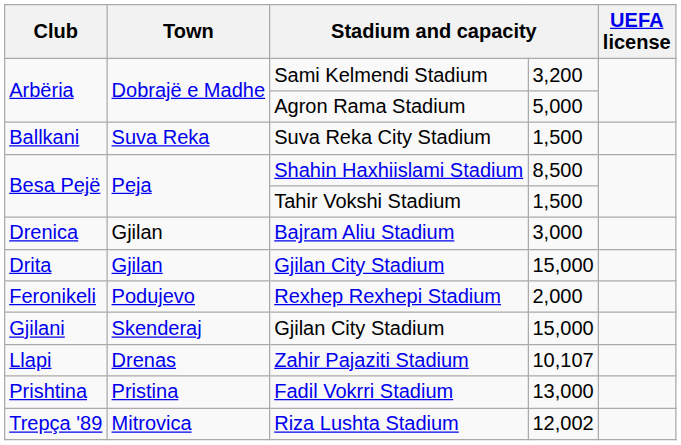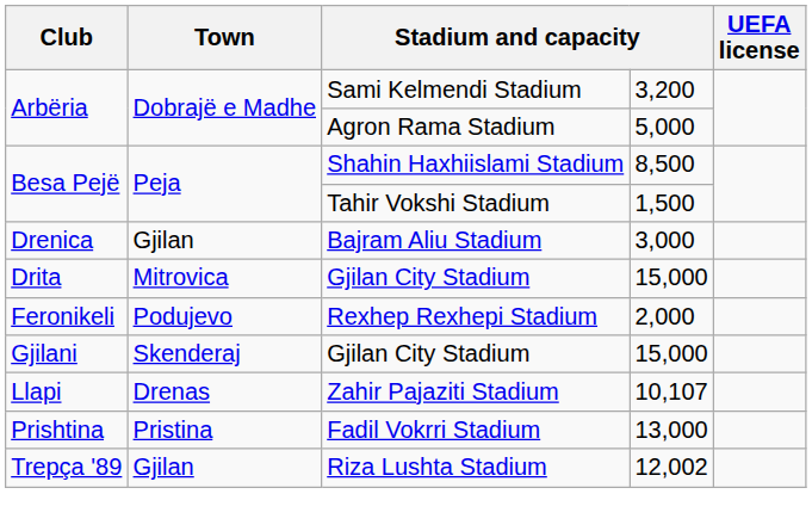 <table class="wikitable">
 <tr>
 <th>Club</th>
 <th>Town</th>
 <th colspan="2">Stadium and capacity</th>
 <th><a href='#'>UEFA</a><br>license</th>
 </tr>
 <tr>
 <td rowspan="2"><a href='#'>Arbëria</a></td>
 <td rowspan="2"><a href='#'>Dobrajë e Madhe</a> </td>
 <td>Sami Kelmendi Stadium</td>
 <td>3,200</td>
 <td align="center" rowspan="2"></td>
 </tr>
 <tr>
 <td>Agron Rama Stadium</td>
 <td>5,000</td>
-</tr>
-<tr>
-<td><a href='#'>Ballkani</a></td>
-<td><a href='#'>Suva Reka</a></td>
-<td>Suva Reka City Stadium</td>
-<td>1,500</td>
-<td align="center"></td>
 </tr>
 <tr>
 <td rowspan="2"><a href='#'>Besa Pejë</a></td>
 <td rowspan="2"><a href='#'>Peja</a></td>
 <td><a href='#'>Shahin Haxhiislami Stadium</a></td>
 <td>8,500</td>
 <td align="center" rowspan="2"></td>
 </tr>
 <tr>
 <td>Tahir Vokshi Stadium</td>
 <td>1,500</td>
 </tr>
 <tr>
 <td><a href='#'>Drenica</a></td>
 <td>Gjilan</td>
 <td><a href='#'>Bajram Aliu Stadium</a></td>
 <td>3,000</td>
 <td align="center"></td>
 </tr>
 <tr>
 <td><a href='#'>Drita</a></td>
-<td><a href='#'>Gjilan</a></td>
+<td><a href='#'>Mitrovica</a></td>
 <td><a href='#'>Gjilan City Stadium</a></td>
 <td>15,000</td>
 <td align="center"></td>
 </tr>
 <tr>
 <td><a href='#'>Feronikeli</a></td>
 <td><a href='#'>Podujevo</a></td>
 <td><a href='#'>Rexhep Rexhepi Stadium</a></td>
 <td>2,000</td>
 <td align="center"></td>
 </tr>
 <tr>
 <td><a href='#'>Gjilani</a></td>
 <td><a href='#'>Skenderaj</a></td>
 <td>Gjilan City Stadium</td>
 <td>15,000</td>
 <td align="center"></td>
 </tr>
 <tr>
 <td><a href='#'>Llapi</a></td>
 <td><a href='#'>Drenas</a></td>
 <td><a href='#'>Zahir Pajaziti Stadium</a></td>
 <td>10,107</td>
 <td align="center"></td>
 </tr>
 <tr>
 <td><a href='#'>Prishtina</a></td>
 <td><a href='#'>Pristina</a></td>
 <td><a href='#'>Fadil Vokrri Stadium</a></td>
 <td>13,000</td>
 <td align="center"></td>
 </tr>
 <tr>
 <td><a href='#'>Trepça '89</a></td>
-<td><a href='#'>Mitrovica</a></td>
+<td><a href='#'>Gjilan</a></td>
 <td><a href='#'>Riza Lushta Stadium</a></td>
 <td>12,002</td>
 <td align="center"></td>
 </tr>
 </table>
